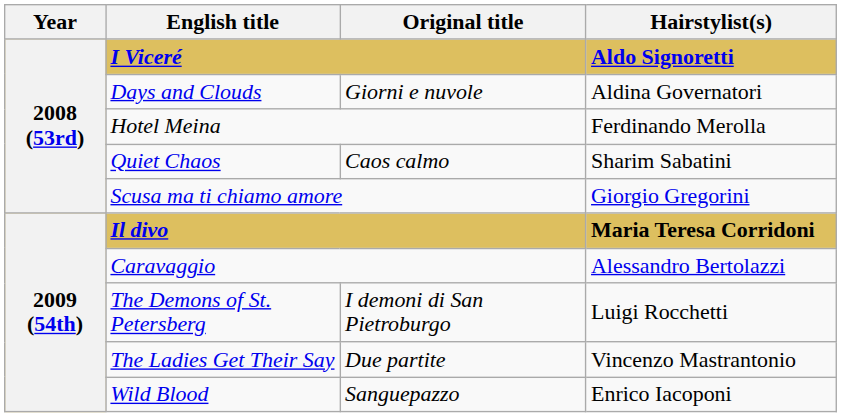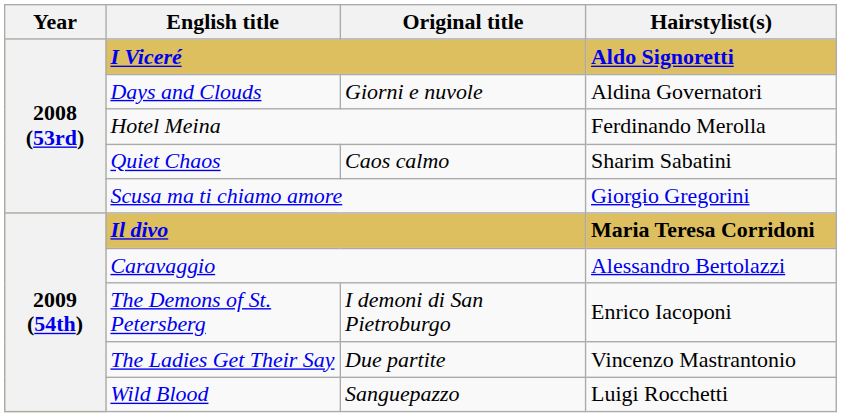 <table class="wikitable">
 <tr>
 <th width="100">Year</th>
 <th width="300">English title</th>
 <th width="300">Original title</th>
 <th width="300">Hairstylist(s)</th>
 </tr>
 <tr style="background:#DDBF5F;">
 <th rowspan="5" align="center">2008<br>(<a href='#'>53rd</a>)</th>
 <td colspan="2"><strong><em><a href='#'>I Viceré</a></em></strong></td>
 <td><strong><a href='#'>Aldo Signoretti</a></strong></td>
 </tr>
 <tr>
 <td><em><a href='#'>Days and Clouds</a></em></td>
 <td><em>Giorni e nuvole</em></td>
 <td>Aldina Governatori</td>
 </tr>
 <tr>
 <td colspan="2"><em>Hotel Meina</em></td>
 <td>Ferdinando Merolla</td>
 </tr>
 <tr>
 <td><em><a href='#'>Quiet Chaos</a></em></td>
 <td><em>Caos calmo</em></td>
 <td>Sharim Sabatini</td>
 </tr>
 <tr>
 <td colspan="2"><em><a href='#'>Scusa ma ti chiamo amore</a></em></td>
 <td><a href='#'>Giorgio Gregorini</a></td>
 </tr>
 <tr style="background:#DDBF5F;">
 <th rowspan="5" align="center">2009<br>(<a href='#'>54th</a>)</th>
 <td colspan="2"><strong><em><a href='#'>Il divo</a></em></strong></td>
 <td><strong>Maria Teresa Corridoni</strong></td>
 </tr>
 <tr>
 <td colspan="2"><em><a href='#'>Caravaggio</a></em></td>
 <td><a href='#'>Alessandro Bertolazzi</a></td>
 </tr>
 <tr>
 <td><em><a href='#'>The Demons of St. Petersberg</a></em></td>
 <td><em>I demoni di San Pietroburgo</em></td>
-<td>Luigi Rocchetti</td>
+<td>Enrico Iacoponi</td>
 </tr>
 <tr>
 <td><em><a href='#'>The Ladies Get Their Say</a></em></td>
 <td><em>Due partite</em></td>
 <td>Vincenzo Mastrantonio</td>
 </tr>
 <tr>
 <td><em><a href='#'>Wild Blood</a></em></td>
 <td><em>Sanguepazzo</em></td>
-<td>Enrico Iacoponi</td>
+<td>Luigi Rocchetti</td>
 </tr>
 </table>
